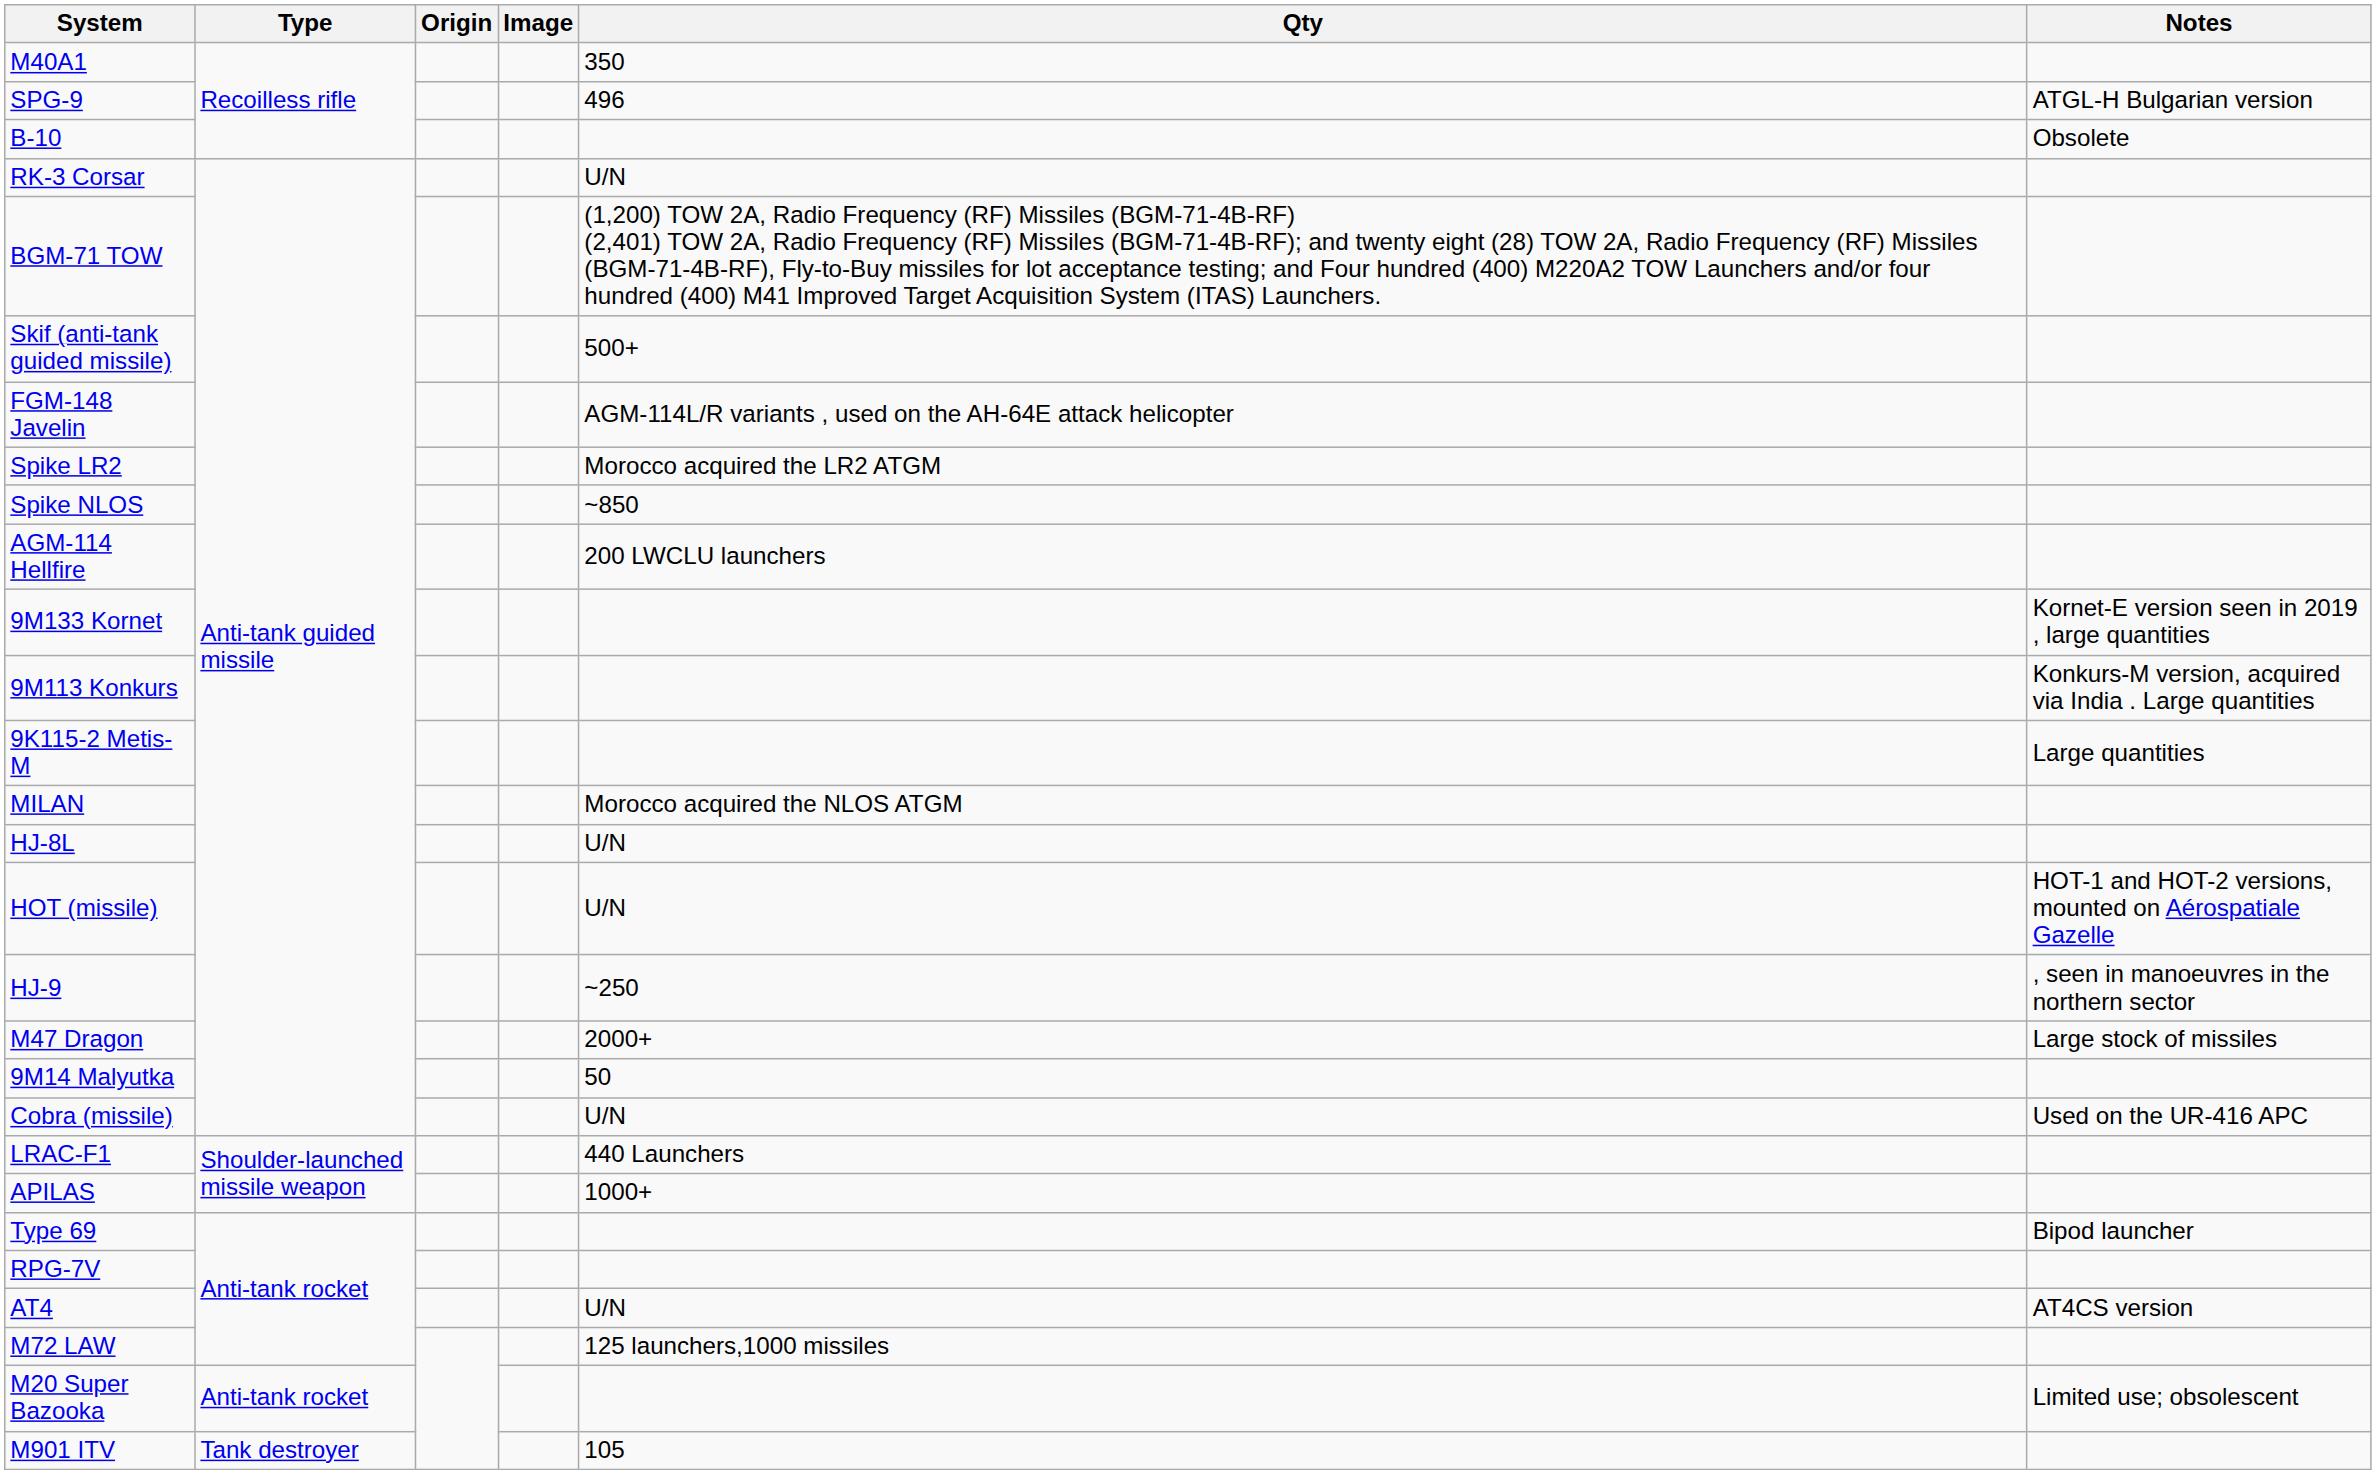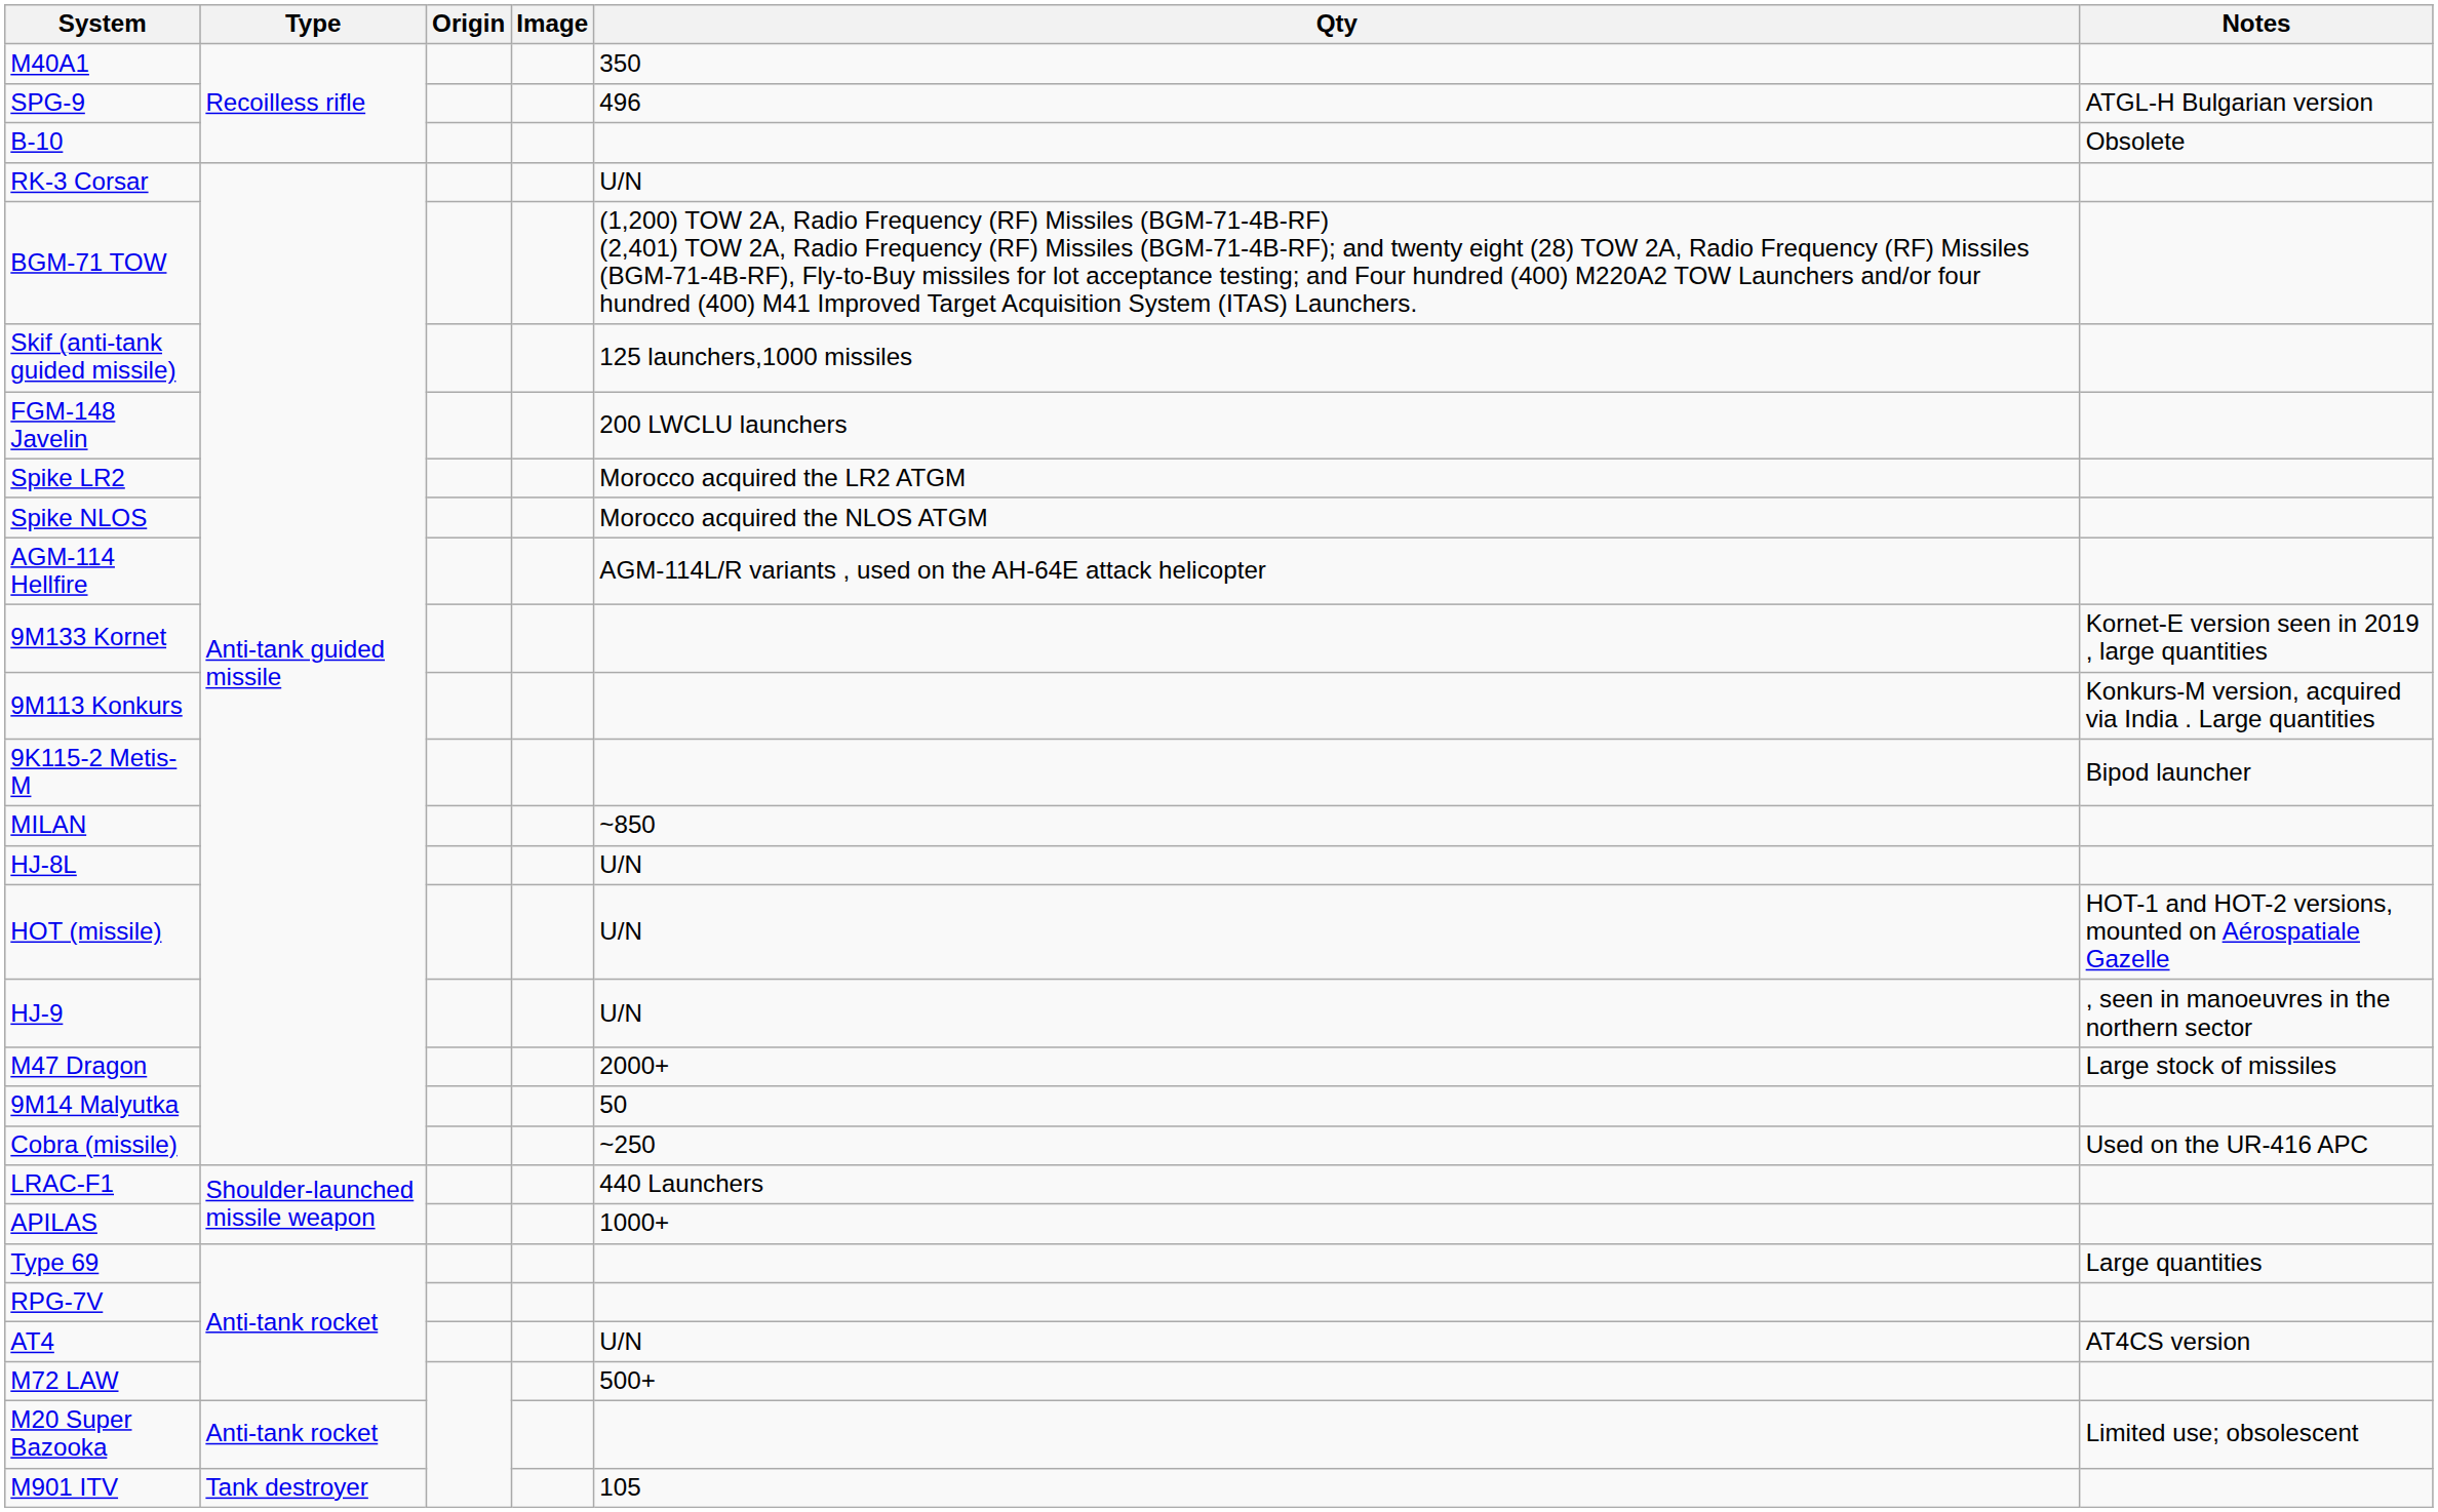 <table Class="wikitable sortable">
 <tr>
 <th>System</th>
 <th>Type</th>
 <th>Origin</th>
 <th>Image</th>
 <th>Qty</th>
 <th>Notes</th>
 </tr>
 <tr>
 <td><a href='#'>M40A1</a></td>
 <td rowspan="3"><a href='#'>Recoilless rifle</a></td>
 <td></td>
 <td></td>
 <td>350</td>
 <td></td>
 </tr>
 <tr>
 <td><a href='#'>SPG-9</a></td>
 <td></td>
 <td></td>
 <td>496</td>
 <td> ATGL-H Bulgarian version</td>
 </tr>
 <tr>
 <td><a href='#'>B-10</a></td>
 <td></td>
 <td></td>
 <td></td>
 <td>Obsolete</td>
 </tr>
 <tr>
 <td><a href='#'>RK-3 Corsar</a></td>
 <td rowspan="17"><a href='#'>Anti-tank guided missile</a></td>
 <td></td>
 <td></td>
 <td>U/N</td>
 <td></td>
 </tr>
 <tr>
 <td><a href='#'>BGM-71 TOW</a></td>
 <td></td>
 <td></td>
 <td>(1,200) TOW 2A, Radio Frequency (RF) Missiles (BGM-71-4B-RF)<br>(2,401) TOW 2A, Radio Frequency (RF) Missiles (BGM-71-4B-RF); and twenty eight (28) TOW 2A, Radio Frequency (RF) Missiles (BGM-71-4B-RF), Fly-to-Buy missiles for lot acceptance testing; and Four hundred (400) M220A2 TOW Launchers and/or four hundred (400) M41 Improved Target Acquisition System (ITAS) Launchers.</td>
 <td> </td>
 </tr>
 <tr>
 <td><a href='#'>Skif (anti-tank guided missile)</a></td>
 <td></td>
 <td></td>
-<td>500+</td>
+<td>125 launchers,1000 missiles</td>
 <td></td>
 </tr>
 <tr>
 <td><a href='#'>FGM-148 Javelin</a></td>
 <td></td>
 <td></td>
-<td>AGM-114L/R variants , used on the AH-64E attack helicopter</td>
+<td>200 LWCLU launchers</td>
 <td></td>
 </tr>
 <tr>
 <td><a href='#'>Spike LR2</a></td>
 <td></td>
 <td></td>
 <td>Morocco acquired the LR2 ATGM</td>
 <td></td>
 </tr>
 <tr>
 <td><a href='#'>Spike NLOS</a></td>
 <td></td>
 <td></td>
-<td>~850</td>
+<td>Morocco acquired the NLOS ATGM</td>
 <td></td>
 </tr>
 <tr>
 <td><a href='#'>AGM-114 Hellfire</a></td>
 <td></td>
 <td></td>
-<td>200 LWCLU launchers</td>
+<td>AGM-114L/R variants , used on the AH-64E attack helicopter</td>
 <td></td>
 </tr>
 <tr>
 <td><a href='#'>9M133 Kornet</a></td>
 <td></td>
 <td></td>
 <td></td>
 <td>Kornet-E version seen in 2019 , large quantities</td>
 </tr>
 <tr>
 <td><a href='#'>9M113 Konkurs</a></td>
 <td></td>
 <td></td>
 <td></td>
 <td>Konkurs-M version, acquired via India  . Large quantities</td>
 </tr>
 <tr>
 <td><a href='#'>9K115-2 Metis-M</a></td>
 <td></td>
 <td></td>
 <td></td>
-<td> Large quantities</td>
+<td>Bipod launcher</td>
 </tr>
 <tr>
 <td><a href='#'>MILAN</a></td>
 <td><br></td>
 <td></td>
-<td>Morocco acquired the NLOS ATGM</td>
+<td>~850</td>
 <td></td>
 </tr>
 <tr>
 <td><a href='#'>HJ-8L</a></td>
 <td></td>
 <td></td>
 <td>U/N</td>
 <td></td>
 </tr>
 <tr>
 <td><a href='#'>HOT (missile)</a></td>
 <td></td>
 <td></td>
 <td>U/N</td>
 <td> HOT-1 and HOT-2 versions, mounted on <a href='#'>Aérospatiale Gazelle</a></td>
 </tr>
 <tr>
 <td><a href='#'>HJ-9</a></td>
 <td></td>
 <td></td>
-<td>~250</td>
+<td>U/N</td>
 <td>, seen in manoeuvres in the northern sector </td>
 </tr>
 <tr>
 <td><a href='#'>M47 Dragon</a></td>
 <td></td>
 <td></td>
 <td>2000+</td>
 <td>Large stock of missiles </td>
 </tr>
 <tr>
 <td><a href='#'>9M14 Malyutka</a></td>
 <td></td>
 <td></td>
 <td>50</td>
 <td></td>
 </tr>
 <tr>
 <td><a href='#'>Cobra (missile)</a></td>
 <td></td>
 <td></td>
-<td>U/N</td>
+<td>~250</td>
 <td>Used on the UR-416 APC </td>
 </tr>
 <tr>
 <td><a href='#'>LRAC-F1</a></td>
 <td rowspan="2"><a href='#'>Shoulder-launched missile weapon</a></td>
 <td></td>
 <td></td>
 <td>440 Launchers</td>
 <td></td>
 </tr>
 <tr>
 <td><a href='#'>APILAS</a></td>
 <td></td>
 <td></td>
 <td>1000+</td>
 <td></td>
 </tr>
 <tr>
 <td><a href='#'>Type 69</a></td>
 <td rowspan="4"><a href='#'>Anti-tank rocket</a></td>
 <td></td>
 <td></td>
 <td></td>
-<td>Bipod launcher</td>
+<td> Large quantities</td>
 </tr>
 <tr>
 <td><a href='#'>RPG-7V</a></td>
 <td></td>
 <td></td>
 <td></td>
 <td></td>
 </tr>
 <tr>
 <td><a href='#'>AT4</a></td>
 <td></td>
 <td></td>
 <td>U/N</td>
 <td>AT4CS version </td>
 </tr>
 <tr>
 <td><a href='#'>M72 LAW</a></td>
 <td rowspan="4"></td>
 <td></td>
-<td>125 launchers,1000 missiles</td>
+<td>500+</td>
 <td></td>
 </tr>
 <tr>
 <td><a href='#'>M20 Super Bazooka</a></td>
 <td><a href='#'>Anti-tank rocket</a></td>
 <td></td>
 <td></td>
 <td>Limited use; obsolescent</td>
 </tr>
 <tr>
 <td><a href='#'>M901 ITV</a></td>
 <td rowspan="3"><a href='#'>Tank destroyer</a></td>
 <td></td>
 <td>105</td>
 <td> </td>
 </tr>
 </table>
